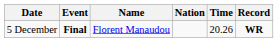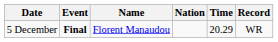 <table class=wikitable style=text-align:center>
 <tr>
 <th>Date</th>
 <th>Event</th>
 <th>Name</th>
 <th>Nation</th>
 <th>Time</th>
 <th>Record</th>
 </tr>
 <tr>
 <td>5 December</td>
 <td><strong>Final</strong></td>
 <td align=left><a href='#'>Florent Manaudou</a></td>
 <td align=left></td>
-<td>20.26</td>
-<td><strong>WR</strong></td>
+<td>20.29</td>
+<td>WR</td>
 </tr>
 </table>
